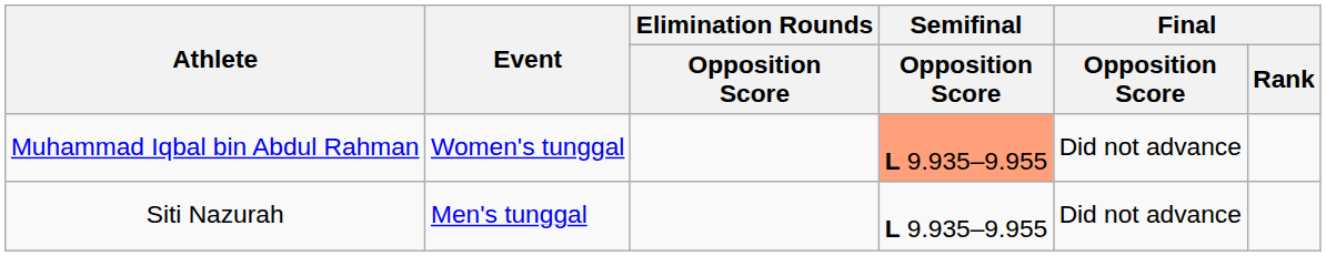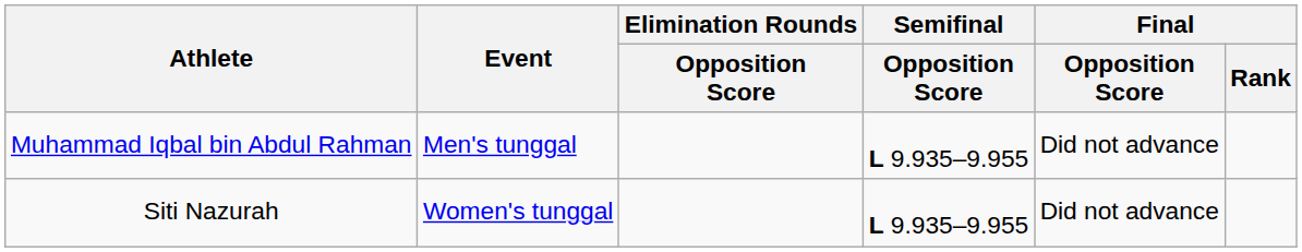 <table class="wikitable">
 <tr>
 <th rowspan="2">Athlete</th>
 <th rowspan="2">Event</th>
 <th>Elimination Rounds</th>
 <th>Semifinal</th>
 <th colspan="2">Final</th>
 </tr>
 <tr align="center">
 <th>Opposition<br>Score</th>
 <th>Opposition<br>Score</th>
 <th>Opposition<br>Score</th>
 <th>Rank</th>
 </tr>
 <tr align="center">
 <td align="left"><a href='#'>Muhammad Iqbal bin Abdul Rahman</a></td>
-<td><a href='#'>Women's tunggal</a></td>
-<td></td>
-<td style="background: lightsalmon;"><br><strong>L</strong> 9.935–9.955</td>
-<td>Did not advance</td>
-<td></td>
-</tr>
-<tr align="center">
-<td>Siti Nazurah</td>
 <td align="left"><a href='#'>Men's tunggal</a></td>
 <td></td>
 <td><br><strong>L</strong> 9.935–9.955</td>
 <td>Did not advance</td>
 <td></td>
 </tr>
+<tr align="center">
+<td>Siti Nazurah</td>
+<td><a href='#'>Women's tunggal</a></td>
+<td></td>
+<td><br><strong>L</strong> 9.935–9.955</td>
+<td>Did not advance</td>
+<td></td>
+</tr>
 </table>
